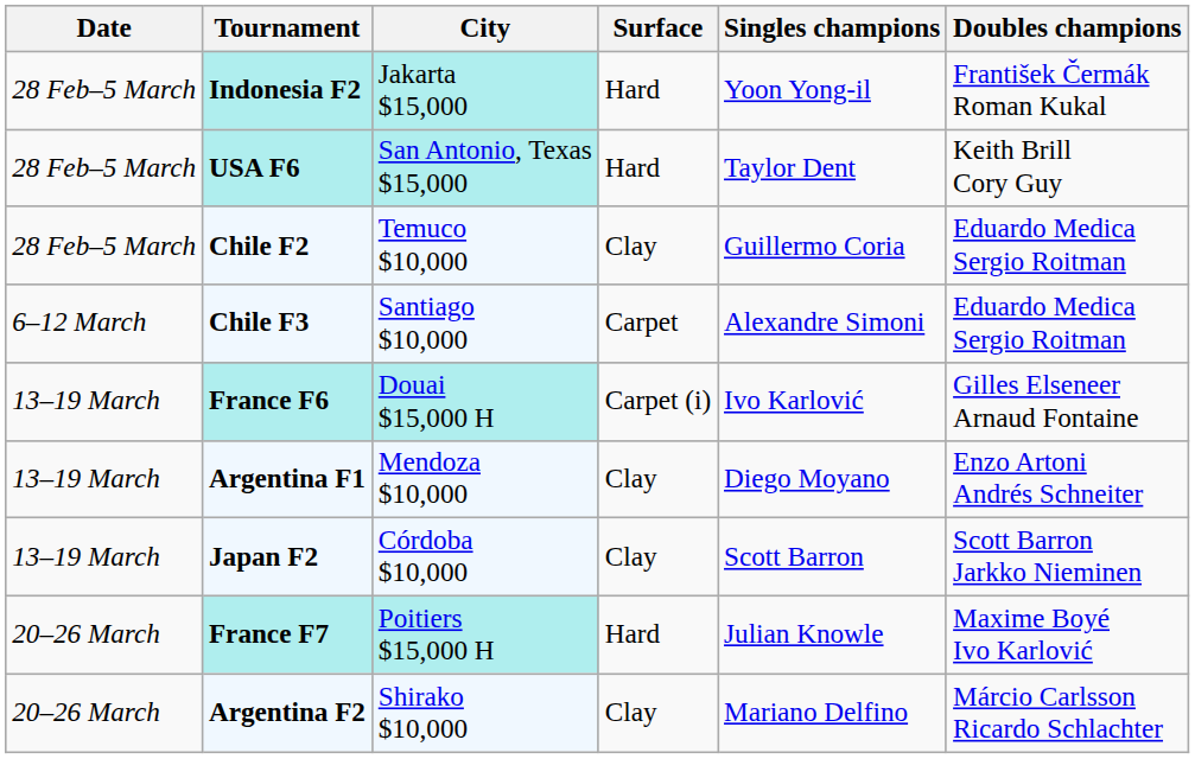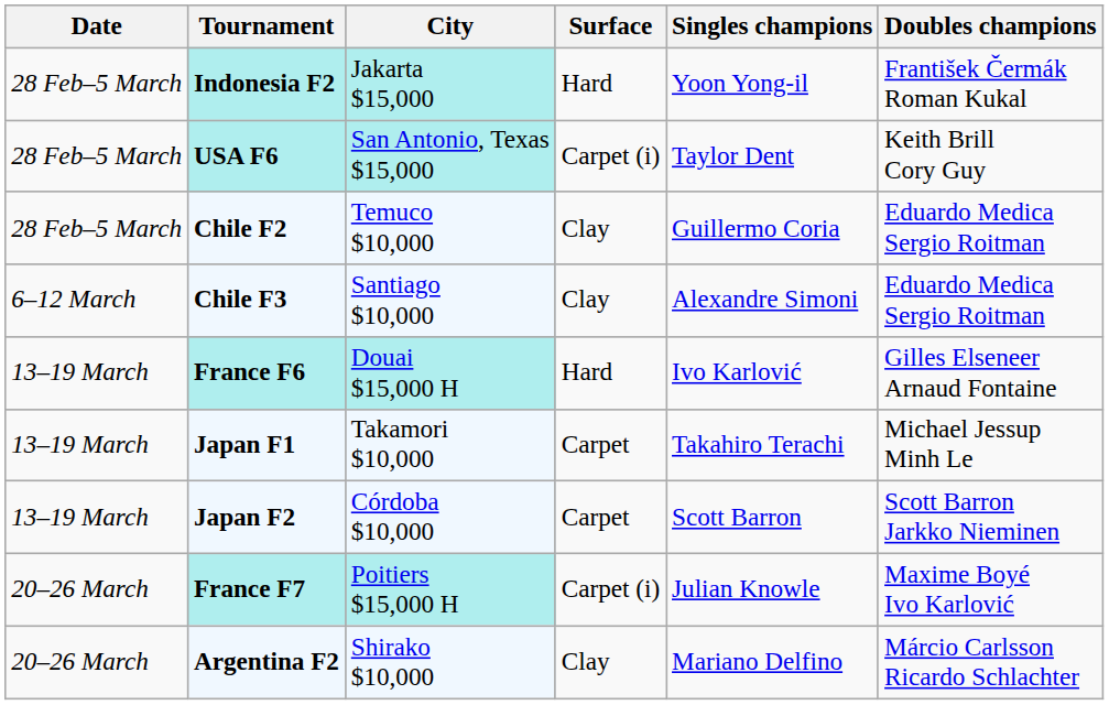 <table class="sortable wikitable" style="font-size:90%">
 <tr>
 <th>Date</th>
 <th>Tournament</th>
 <th>City</th>
 <th>Surface</th>
 <th>Singles champions</th>
 <th>Doubles champions</th>
 </tr>
 <tr>
 <td><em>28 Feb–5 March</em></td>
 <td style="background:#afeeee;"><strong>Indonesia F2</strong></td>
 <td style="background:#afeeee;">Jakarta <br>$15,000</td>
 <td>Hard</td>
 <td> <a href='#'>Yoon Yong-il</a></td>
 <td> <a href='#'>František Čermák</a> <br>  Roman Kukal</td>
 </tr>
 <tr>
 <td><em>28 Feb–5 March</em></td>
 <td style="background:#afeeee;"><strong>USA F6</strong></td>
 <td style="background:#afeeee;"><a href='#'>San Antonio</a>, Texas <br>$15,000</td>
-<td>Hard</td>
+<td>Carpet (i)</td>
 <td> <a href='#'>Taylor Dent</a></td>
 <td> Keith Brill <br>  Cory Guy</td>
 </tr>
 <tr>
 <td><em>28 Feb–5 March</em></td>
 <td style="background:#f0f8ff;"><strong>Chile F2</strong></td>
 <td style="background:#f0f8ff;"><a href='#'>Temuco</a> <br>$10,000</td>
 <td>Clay</td>
 <td> <a href='#'>Guillermo Coria</a></td>
 <td> <a href='#'>Eduardo Medica</a> <br>  <a href='#'>Sergio Roitman</a></td>
 </tr>
 <tr>
 <td><em>6–12 March</em></td>
 <td style="background:#f0f8ff;"><strong>Chile F3</strong></td>
 <td style="background:#f0f8ff;"><a href='#'>Santiago</a> <br>$10,000</td>
-<td>Carpet</td>
+<td>Clay</td>
 <td> <a href='#'>Alexandre Simoni</a></td>
 <td> <a href='#'>Eduardo Medica</a> <br>  <a href='#'>Sergio Roitman</a></td>
 </tr>
 <tr>
 <td><em>13–19 March</em></td>
 <td style="background:#afeeee;"><strong>France F6</strong></td>
 <td style="background:#afeeee;"><a href='#'>Douai</a> <br>$15,000 H</td>
-<td>Carpet (i)</td>
+<td>Hard</td>
 <td> <a href='#'>Ivo Karlović</a></td>
 <td> <a href='#'>Gilles Elseneer</a> <br> Arnaud Fontaine</td>
 </tr>
 <tr>
 <td><em>13–19 March</em></td>
-<td style="background:#f0f8ff;"><strong>Argentina F1</strong></td>
-<td style="background:#f0f8ff;"><a href='#'>Mendoza</a> <br>$10,000</td>
-<td>Clay</td>
-<td> <a href='#'>Diego Moyano</a></td>
-<td> <a href='#'>Enzo Artoni</a> <br> <a href='#'>Andrés Schneiter</a></td>
+<td style="background:#f0f8ff;"><strong>Japan F1</strong></td>
+<td style="background:#f0f8ff;">Takamori <br>$10,000</td>
+<td>Carpet</td>
+<td> <a href='#'>Takahiro Terachi</a></td>
+<td> Michael Jessup <br> Minh Le</td>
 </tr>
 <tr>
 <td><em>13–19 March</em></td>
 <td style="background:#f0f8ff;"><strong>Japan F2</strong></td>
 <td style="background:#f0f8ff;"><a href='#'>Córdoba</a> <br>$10,000</td>
-<td>Clay</td>
+<td>Carpet</td>
 <td> <a href='#'>Scott Barron</a></td>
 <td> <a href='#'>Scott Barron</a> <br> <a href='#'>Jarkko Nieminen</a></td>
 </tr>
 <tr>
 <td><em>20–26 March</em></td>
 <td style="background:#afeeee;"><strong>France F7</strong></td>
 <td style="background:#afeeee;"><a href='#'>Poitiers</a> <br>$15,000 H</td>
-<td>Hard</td>
+<td>Carpet (i)</td>
 <td> <a href='#'>Julian Knowle</a></td>
 <td> <a href='#'>Maxime Boyé</a> <br> <a href='#'>Ivo Karlović</a></td>
 </tr>
 <tr>
 <td><em>20–26 March</em></td>
 <td style="background:#f0f8ff;"><strong>Argentina F2</strong></td>
 <td style="background:#f0f8ff;"><a href='#'>Shirako</a> <br>$10,000</td>
 <td>Clay</td>
 <td> <a href='#'>Mariano Delfino</a></td>
 <td> <a href='#'>Márcio Carlsson</a> <br> <a href='#'>Ricardo Schlachter</a></td>
 </tr>
 </table>
